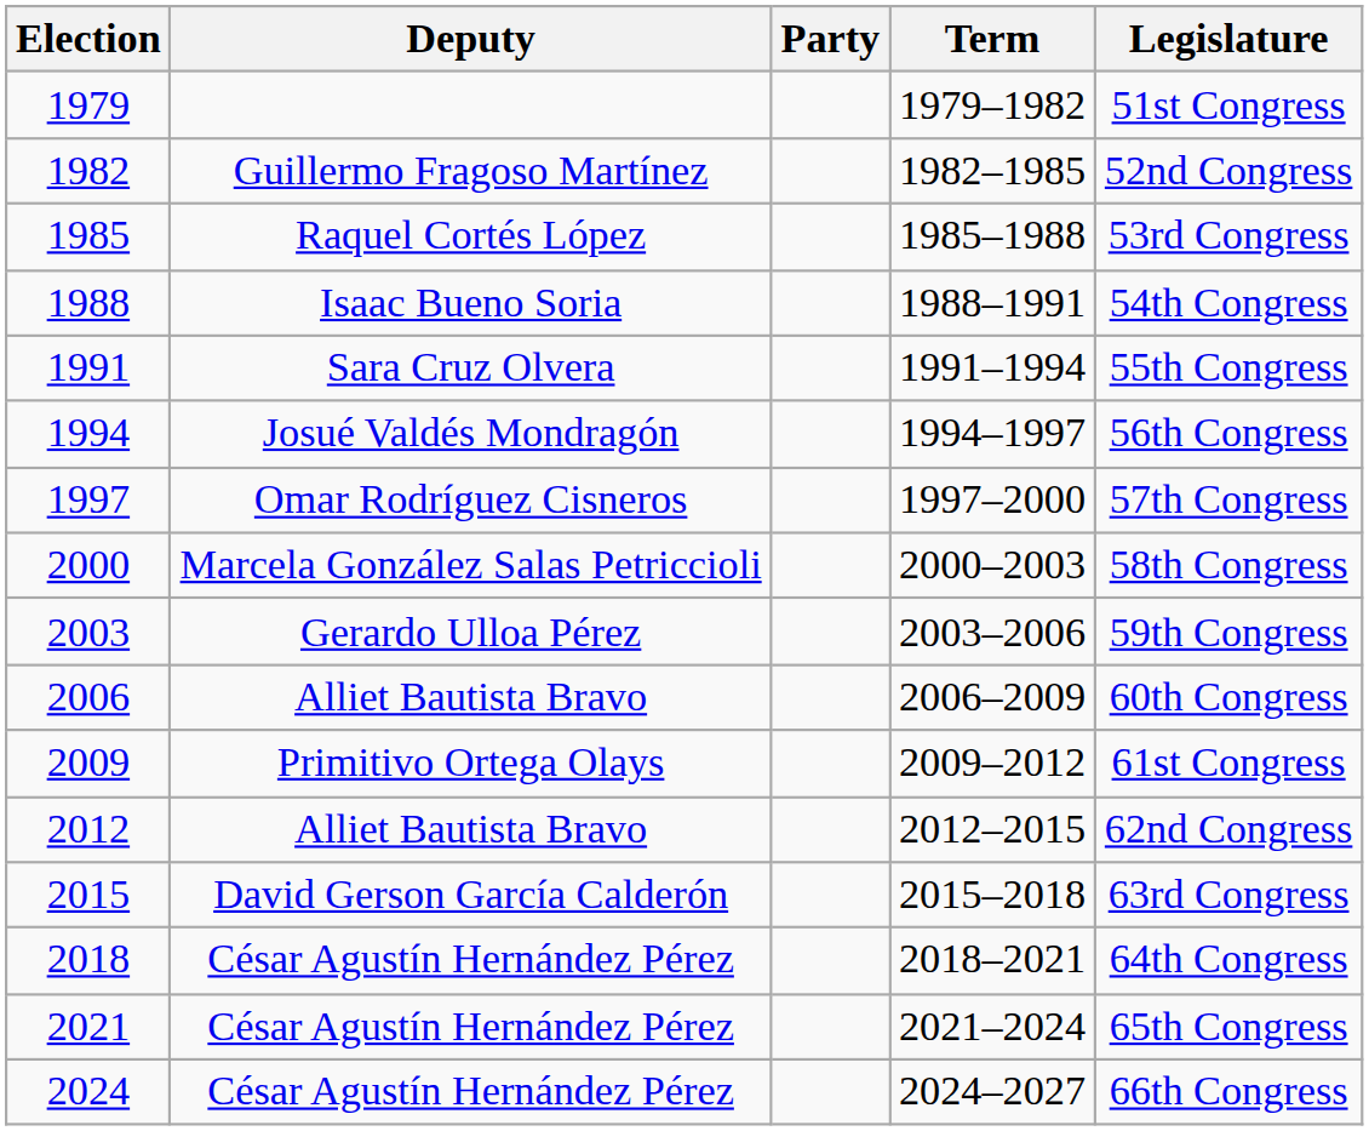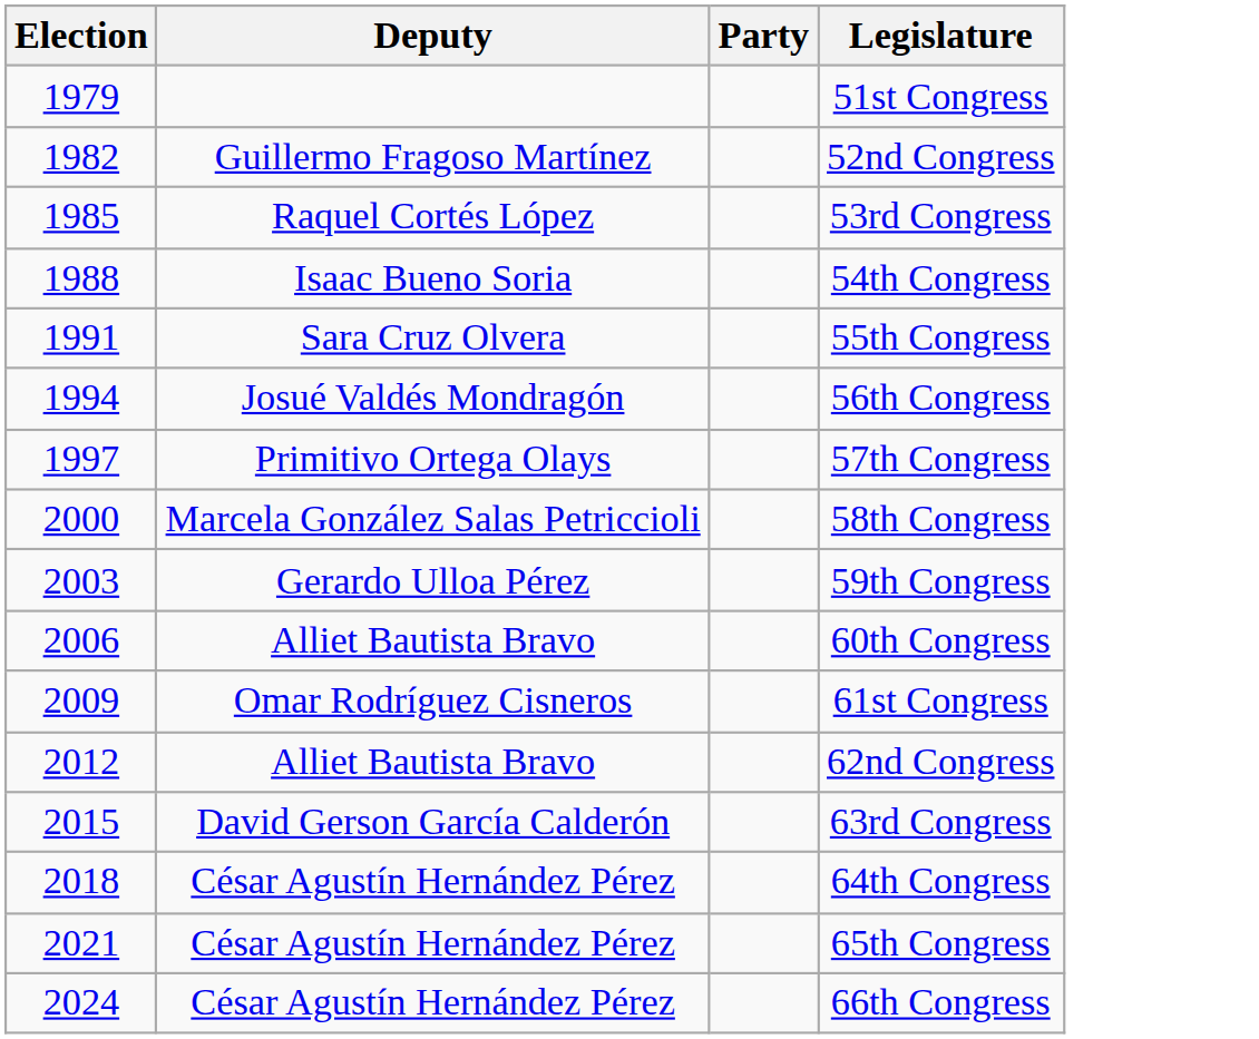 <table class="wikitable sortable" style="text-align: center">
 <tr>
 <th>Election</th>
 <th class="unsortable">Deputy</th>
 <th class="unsortable">Party</th>
-<th class="unsortable">Term</th>
 <th class="unsortable">Legislature</th>
 </tr>
 <tr>
 <td><a href='#'>1979</a></td>
 <td></td>
 <td></td>
-<td>1979–1982</td>
 <td><a href='#'>51st Congress</a></td>
 </tr>
 <tr>
 <td><a href='#'>1982</a></td>
 <td><a href='#'>Guillermo Fragoso Martínez</a></td>
 <td></td>
-<td>1982–1985</td>
 <td><a href='#'>52nd Congress</a></td>
 </tr>
 <tr>
 <td><a href='#'>1985</a></td>
 <td><a href='#'>Raquel Cortés López</a></td>
 <td></td>
-<td>1985–1988</td>
 <td><a href='#'>53rd Congress</a></td>
 </tr>
 <tr>
 <td><a href='#'>1988</a></td>
 <td><a href='#'>Isaac Bueno Soria</a></td>
 <td></td>
-<td>1988–1991</td>
 <td><a href='#'>54th Congress</a></td>
 </tr>
 <tr>
 <td><a href='#'>1991</a></td>
 <td><a href='#'>Sara Cruz Olvera</a></td>
 <td></td>
-<td>1991–1994</td>
 <td><a href='#'>55th Congress</a></td>
 </tr>
 <tr>
 <td><a href='#'>1994</a></td>
 <td><a href='#'>Josué Valdés Mondragón</a></td>
 <td></td>
-<td>1994–1997</td>
 <td><a href='#'>56th Congress</a></td>
 </tr>
 <tr>
 <td><a href='#'>1997</a></td>
-<td><a href='#'>Omar Rodríguez Cisneros</a></td>
+<td><a href='#'>Primitivo Ortega Olays</a></td>
 <td></td>
-<td>1997–2000</td>
 <td><a href='#'>57th Congress</a></td>
 </tr>
 <tr>
 <td><a href='#'>2000</a></td>
 <td><a href='#'>Marcela González Salas Petriccioli</a></td>
 <td></td>
-<td>2000–2003</td>
 <td><a href='#'>58th Congress</a></td>
 </tr>
 <tr>
 <td><a href='#'>2003</a></td>
 <td><a href='#'>Gerardo Ulloa Pérez</a></td>
 <td></td>
-<td>2003–2006</td>
 <td><a href='#'>59th Congress</a></td>
 </tr>
 <tr>
 <td><a href='#'>2006</a></td>
 <td><a href='#'>Alliet Bautista Bravo</a></td>
 <td></td>
-<td>2006–2009</td>
 <td><a href='#'>60th Congress</a></td>
 </tr>
 <tr>
 <td><a href='#'>2009</a></td>
-<td><a href='#'>Primitivo Ortega Olays</a></td>
+<td><a href='#'>Omar Rodríguez Cisneros</a></td>
 <td></td>
-<td>2009–2012</td>
 <td><a href='#'>61st Congress</a></td>
 </tr>
 <tr>
 <td><a href='#'>2012</a></td>
 <td><a href='#'>Alliet Bautista Bravo</a></td>
 <td></td>
-<td>2012–2015</td>
 <td><a href='#'>62nd Congress</a></td>
 </tr>
 <tr>
 <td><a href='#'>2015</a></td>
 <td><a href='#'>David Gerson García Calderón</a></td>
 <td></td>
-<td>2015–2018</td>
 <td><a href='#'>63rd Congress</a></td>
 </tr>
 <tr>
 <td><a href='#'>2018</a></td>
 <td><a href='#'>César Agustín Hernández Pérez</a></td>
 <td></td>
-<td>2018–2021</td>
 <td><a href='#'>64th Congress</a></td>
 </tr>
 <tr>
 <td><a href='#'>2021</a></td>
 <td><a href='#'>César Agustín Hernández Pérez</a></td>
 <td></td>
-<td>2021–2024</td>
 <td><a href='#'>65th Congress</a></td>
 </tr>
 <tr>
 <td><a href='#'>2024</a></td>
 <td><a href='#'>César Agustín Hernández Pérez</a></td>
 <td></td>
-<td>2024–2027</td>
 <td><a href='#'>66th Congress</a></td>
 </tr>
 </table>
